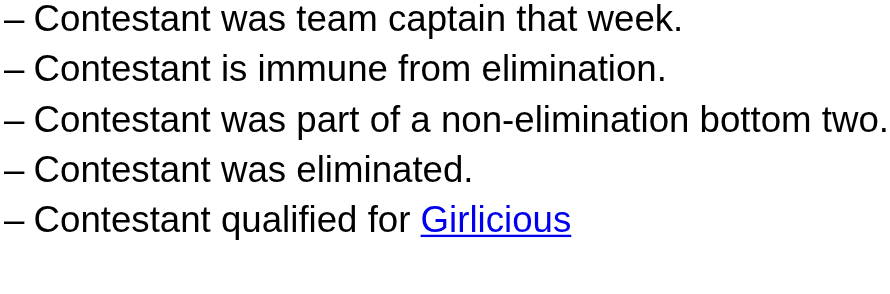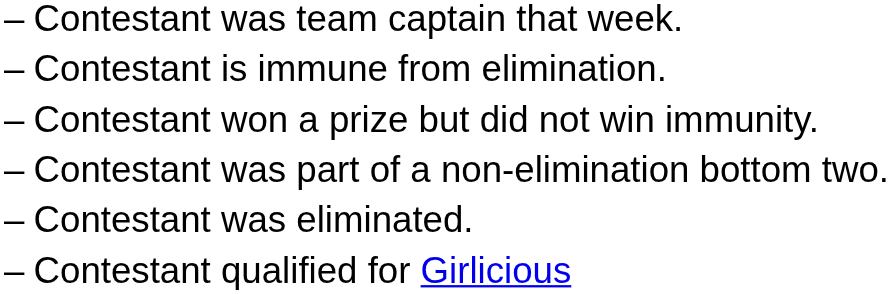 <table>
 <tr>
 <td> –</td>
 <td>Contestant was team captain that week.</td>
 </tr>
 <tr>
 <td> –</td>
 <td>Contestant is immune from elimination.</td>
+</tr>
+<tr>
+<td> –</td>
+<td>Contestant won a prize but did not win immunity.</td>
 </tr>
 <tr>
 <td> –</td>
 <td>Contestant was part of a non-elimination bottom two.</td>
 </tr>
 <tr>
 <td> –</td>
 <td>Contestant was eliminated.</td>
 </tr>
 <tr>
 <td> –</td>
 <td>Contestant qualified for <a href='#'>Girlicious</a></td>
 </tr>
 <tr>
 </tr>
 </table>
